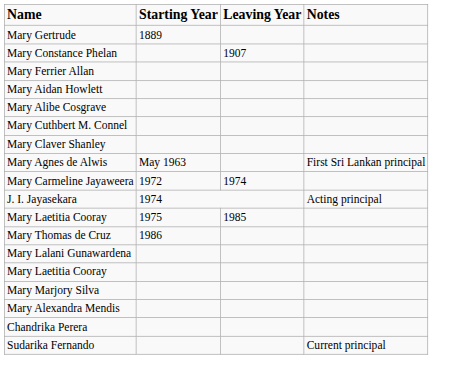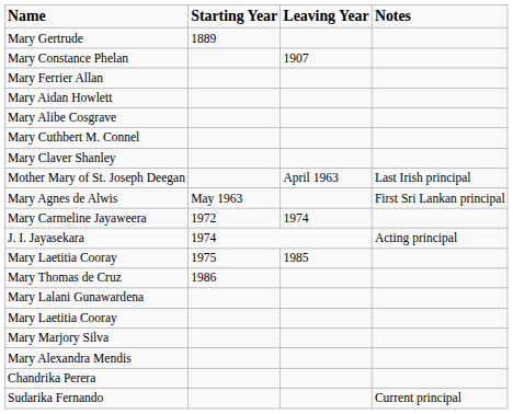 <table class="wikitable">
 <tr>
 <td><strong><big>Name</big></strong></td>
 <td><strong><big>Starting Year</big></strong></td>
 <td><strong><big>Leaving Year</big></strong></td>
 <td><strong><big>Notes</big></strong></td>
 </tr>
 <tr>
 <td>Mary Gertrude</td>
 <td>1889</td>
 <td></td>
 <td></td>
 </tr>
 <tr>
 <td>Mary Constance Phelan</td>
 <td></td>
 <td>1907</td>
 <td></td>
 </tr>
 <tr>
 <td>Mary Ferrier Allan</td>
 <td></td>
 <td></td>
 <td></td>
 </tr>
 <tr>
 <td>Mary Aidan Howlett</td>
 <td></td>
 <td></td>
 <td></td>
 </tr>
 <tr>
 <td>Mary Alibe Cosgrave</td>
 <td></td>
 <td></td>
 <td></td>
 </tr>
 <tr>
 <td>Mary Cuthbert M. Connel</td>
 <td></td>
 <td></td>
 <td></td>
 </tr>
 <tr>
 <td>Mary Claver Shanley</td>
 <td></td>
 <td></td>
 <td></td>
+</tr>
+<tr>
+<td>Mother Mary of St. Joseph Deegan</td>
+<td></td>
+<td>April 1963</td>
+<td>Last Irish principal</td>
 </tr>
 <tr>
 <td>Mary Agnes de Alwis</td>
 <td>May 1963</td>
 <td></td>
 <td>First Sri Lankan principal</td>
 </tr>
 <tr>
 <td>Mary Carmeline Jayaweera</td>
 <td>1972</td>
 <td>1974</td>
 <td></td>
 </tr>
 <tr>
 <td>J. I. Jayasekara</td>
 <td colspan="2">1974</td>
 <td>Acting principal</td>
 </tr>
 <tr>
 <td>Mary Laetitia Cooray</td>
 <td>1975</td>
 <td>1985</td>
 <td></td>
 </tr>
 <tr>
 <td>Mary Thomas de Cruz</td>
 <td>1986</td>
 <td></td>
 <td></td>
 </tr>
 <tr>
 <td>Mary Lalani Gunawardena</td>
 <td></td>
 <td></td>
 <td></td>
 </tr>
 <tr>
 <td>Mary Laetitia Cooray</td>
 <td></td>
 <td></td>
 <td></td>
 </tr>
 <tr>
 <td>Mary Marjory Silva</td>
 <td></td>
 <td></td>
 <td></td>
 </tr>
 <tr>
 <td>Mary Alexandra Mendis</td>
 <td></td>
 <td></td>
 <td></td>
 </tr>
 <tr>
 <td>Chandrika Perera</td>
 <td></td>
 <td></td>
 <td></td>
 </tr>
 <tr>
 <td>Sudarika Fernando</td>
 <td></td>
 <td></td>
 <td>Current principal</td>
 </tr>
 </table>
